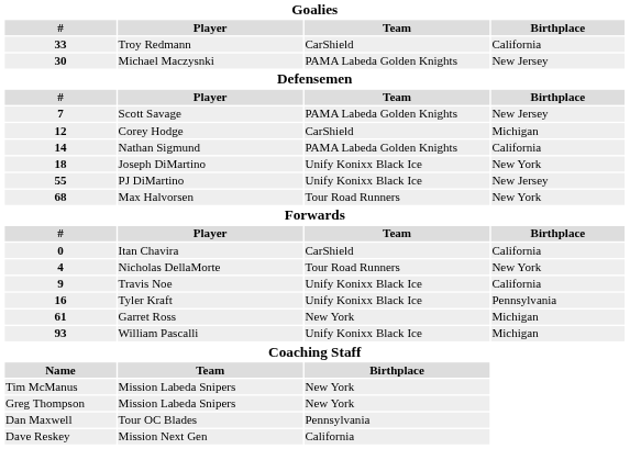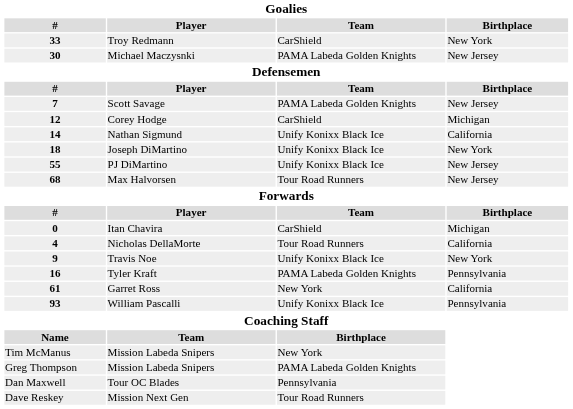 <table>
 <tr>
 <th colspan=7><big>Goalies</big></th>
 </tr>
 <tr bgcolor="#dddddd">
 <th width=5%>#</th>
 <th width=15%>Player</th>
 <th width=25%>Team</th>
 <th width=18%>Birthplace</th>
 </tr>
 <tr bgcolor="#eeeeee">
 <td align=center><strong>33</strong></td>
 <td>Troy Redmann</td>
 <td> CarShield</td>
-<td>California</td>
+<td>New York</td>
 </tr>
 <tr bgcolor="#eeeeee">
 <td align=center><strong>30</strong></td>
 <td>Michael Maczysnki</td>
 <td> PAMA Labeda Golden Knights</td>
 <td>New Jersey</td>
 </tr>
 <tr>
 <th colspan=7><big>Defensemen</big></th>
 </tr>
 <tr bgcolor="#dddddd">
 <th width=5%>#</th>
 <th width=15%>Player</th>
 <th width=25%>Team</th>
 <th width=18%>Birthplace</th>
 </tr>
 <tr bgcolor="#eeeeee">
 <td align=center><strong>7</strong></td>
 <td>Scott Savage</td>
 <td> PAMA Labeda Golden Knights</td>
 <td>New Jersey</td>
 </tr>
 <tr bgcolor="#eeeeee">
 <td align=center><strong>12</strong></td>
 <td>Corey Hodge</td>
 <td> CarShield</td>
 <td>Michigan</td>
 </tr>
 <tr bgcolor="#eeeeee">
 <td align=center><strong>14</strong></td>
 <td>Nathan Sigmund</td>
-<td> PAMA Labeda Golden Knights</td>
+<td> Unify Konixx Black Ice</td>
 <td>California</td>
 </tr>
 <tr bgcolor="#eeeeee">
 <td align=center><strong>18</strong></td>
 <td>Joseph DiMartino</td>
 <td> Unify Konixx Black Ice</td>
 <td>New York</td>
 </tr>
 <tr bgcolor="#eeeeee">
 <td align=center><strong>55</strong></td>
 <td>PJ DiMartino</td>
 <td> Unify Konixx Black Ice</td>
 <td>New Jersey</td>
 </tr>
 <tr bgcolor="#eeeeee">
 <td align=center><strong>68</strong></td>
 <td>Max Halvorsen</td>
 <td> Tour Road Runners</td>
-<td>New York</td>
+<td>New Jersey</td>
 </tr>
 <tr>
 <th colspan=7><big>Forwards</big></th>
 </tr>
 <tr bgcolor="#dddddd">
 <th width=5%>#</th>
 <th width=15%>Player</th>
 <th width=25%>Team</th>
 <th width=18%>Birthplace</th>
 </tr>
 <tr bgcolor="#eeeeee">
 <td align=center><strong>0</strong></td>
 <td>Itan Chavira</td>
 <td> CarShield</td>
-<td>California</td>
+<td>Michigan</td>
 </tr>
 <tr bgcolor="#eeeeee">
 <td align=center><strong>4</strong></td>
 <td>Nicholas DellaMorte</td>
 <td> Tour Road Runners</td>
-<td>New York</td>
+<td>California</td>
 </tr>
 <tr bgcolor="#eeeeee">
 <td align=center><strong>9</strong></td>
 <td>Travis Noe</td>
 <td> Unify Konixx Black Ice</td>
-<td>California</td>
+<td>New York</td>
 </tr>
 <tr bgcolor="#eeeeee">
 <td align=center><strong>16</strong></td>
 <td>Tyler Kraft</td>
-<td> Unify Konixx Black Ice</td>
+<td> PAMA Labeda Golden Knights</td>
 <td>Pennsylvania</td>
 </tr>
 <tr bgcolor="#eeeeee">
 <td align=center><strong>61</strong></td>
 <td>Garret Ross</td>
 <td>New York</td>
-<td>Michigan</td>
+<td>California</td>
 </tr>
 <tr bgcolor="#eeeeee">
 <td align=center><strong>93</strong></td>
 <td>William Pascalli</td>
 <td> Unify Konixx Black Ice</td>
-<td>Michigan</td>
+<td>Pennsylvania</td>
 </tr>
 <tr>
 <th colspan=7><big>Coaching Staff</big></th>
 </tr>
 <tr bgcolor="#dddddd">
 <th width=15%>Name</th>
 <th width=25%>Team</th>
 <th width=18%>Birthplace</th>
 </tr>
 <tr bgcolor="#eeeeee">
 <td>Tim McManus</td>
 <td> Mission Labeda Snipers</td>
 <td>New York</td>
 </tr>
 <tr bgcolor="#eeeeee">
 <td>Greg Thompson</td>
 <td> Mission Labeda Snipers</td>
-<td>New York</td>
+<td> PAMA Labeda Golden Knights</td>
 </tr>
 <tr bgcolor="#eeeeee">
 <td>Dan Maxwell</td>
 <td> Tour OC Blades</td>
 <td>Pennsylvania</td>
 </tr>
 <tr bgcolor="#eeeeee">
 <td>Dave Reskey</td>
 <td> Mission Next Gen</td>
-<td>California</td>
+<td> Tour Road Runners</td>
 </tr>
 </table>
